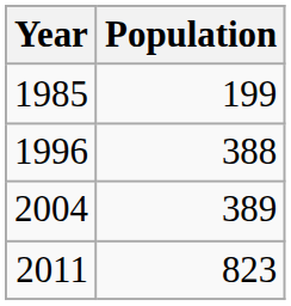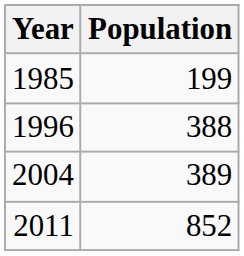 <table class="wikitable">
 <tr>
 <th>Year</th>
 <th>Population</th>
 </tr>
 <tr align="right">
 <td>1985</td>
 <td>199</td>
 </tr>
 <tr align="right">
 <td>1996</td>
 <td>388</td>
 </tr>
 <tr align="right">
 <td>2004</td>
 <td>389</td>
 </tr>
 <tr align="right">
 <td>2011</td>
-<td>823</td>
+<td>852</td>
 </tr>
 </table>
